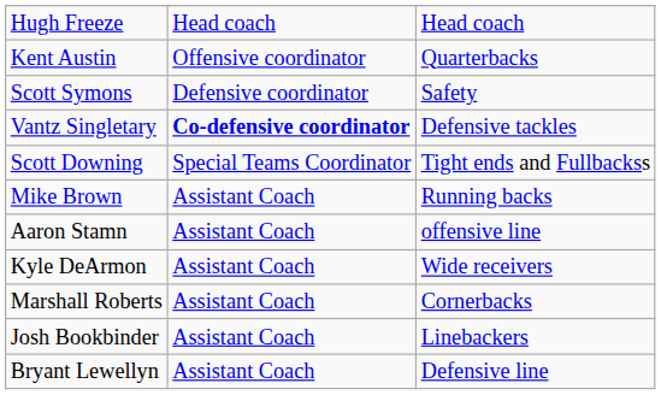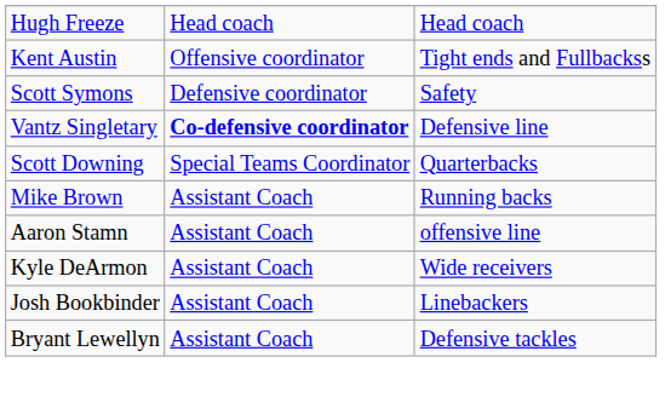 <table class="wikitable">
 <tr>
 </tr>
 <tr>
 <td><a href='#'>Hugh Freeze</a></td>
 <td><a href='#'>Head coach</a></td>
 <td><a href='#'>Head coach</a></td>
 </tr>
 <tr>
 <td><a href='#'>Kent Austin</a></td>
 <td><a href='#'>Offensive coordinator</a></td>
-<td><a href='#'>Quarterbacks</a></td>
+<td><a href='#'>Tight ends</a> and <a href='#'>Fullbacks</a>s</td>
 </tr>
 <tr>
 <td><a href='#'>Scott Symons</a></td>
 <td><a href='#'>Defensive coordinator</a></td>
 <td><a href='#'>Safety</a></td>
 </tr>
 <tr>
 <td><a href='#'>Vantz Singletary</a></td>
 <td><strong><a href='#'>Co-defensive coordinator</a></strong></td>
-<td><a href='#'>Defensive tackles</a></td>
+<td><a href='#'>Defensive line</a></td>
 </tr>
 <tr>
 <td><a href='#'>Scott Downing</a></td>
 <td><a href='#'>Special Teams Coordinator</a></td>
-<td><a href='#'>Tight ends</a> and <a href='#'>Fullbacks</a>s</td>
+<td><a href='#'>Quarterbacks</a></td>
 </tr>
 <tr>
 <td><a href='#'>Mike Brown</a></td>
 <td><a href='#'>Assistant Coach</a></td>
 <td><a href='#'>Running backs</a></td>
 </tr>
 <tr>
 <td>Aaron Stamn</td>
 <td><a href='#'>Assistant Coach</a></td>
 <td><a href='#'>offensive line</a></td>
 </tr>
 <tr>
 <td>Kyle DeArmon</td>
 <td><a href='#'>Assistant Coach</a></td>
 <td><a href='#'>Wide receivers</a></td>
 </tr>
 <tr>
-<td>Marshall Roberts</td>
-<td><a href='#'>Assistant Coach</a></td>
-<td><a href='#'>Cornerbacks</a></td>
-</tr>
-<tr>
 <td>Josh Bookbinder</td>
 <td><a href='#'>Assistant Coach</a></td>
 <td><a href='#'>Linebackers</a></td>
 </tr>
 <tr>
 <td>Bryant Lewellyn</td>
 <td><a href='#'>Assistant Coach</a></td>
-<td><a href='#'>Defensive line</a></td>
+<td><a href='#'>Defensive tackles</a></td>
 </tr>
 </table>
